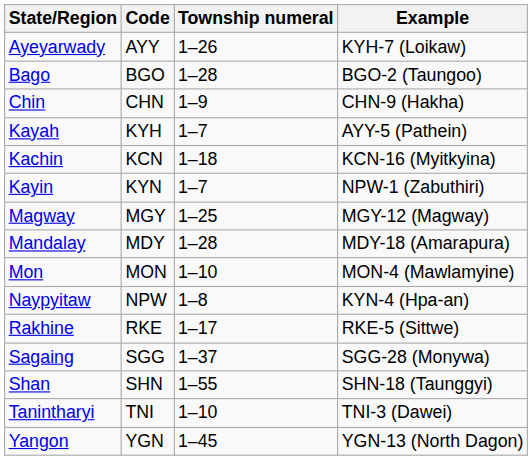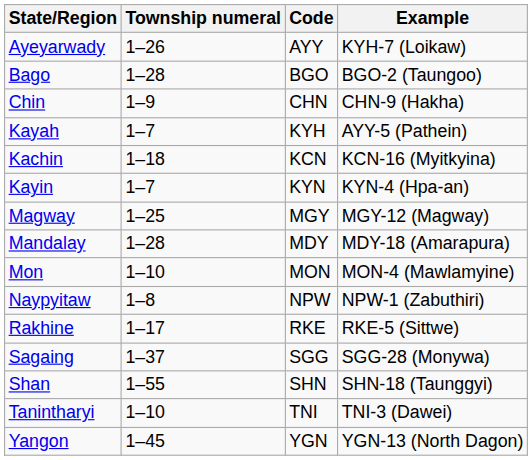 <table class="wikitable">
 <tr>
 <th>State/Region</th>
+<th>Township numeral</th>
 <th>Code</th>
-<th>Township numeral</th>
 <th>Example</th>
 </tr>
 <tr>
 <td><a href='#'>Ayeyarwady</a></td>
+<td>1–26</td>
 <td>AYY</td>
-<td>1–26</td>
 <td>KYH-7 (Loikaw)</td>
 </tr>
 <tr>
 <td><a href='#'>Bago</a></td>
+<td>1–28</td>
 <td>BGO</td>
-<td>1–28</td>
 <td>BGO-2 (Taungoo)</td>
 </tr>
 <tr>
 <td><a href='#'>Chin</a></td>
+<td>1–9</td>
 <td>CHN</td>
-<td>1–9</td>
 <td>CHN-9 (Hakha)</td>
 </tr>
 <tr>
 <td><a href='#'>Kayah</a></td>
+<td>1–7</td>
 <td>KYH</td>
-<td>1–7</td>
 <td>AYY-5 (Pathein)</td>
 </tr>
 <tr>
 <td><a href='#'>Kachin</a></td>
+<td>1–18</td>
 <td>KCN</td>
-<td>1–18</td>
 <td>KCN-16 (Myitkyina)</td>
 </tr>
 <tr>
 <td><a href='#'>Kayin</a></td>
+<td>1–7</td>
 <td>KYN</td>
-<td>1–7</td>
-<td>NPW-1 (Zabuthiri)</td>
+<td>KYN-4 (Hpa-an)</td>
 </tr>
 <tr>
 <td><a href='#'>Magway</a></td>
+<td>1–25</td>
 <td>MGY</td>
-<td>1–25</td>
 <td>MGY-12 (Magway)</td>
 </tr>
 <tr>
 <td><a href='#'>Mandalay</a></td>
+<td>1–28</td>
 <td>MDY</td>
-<td>1–28</td>
 <td>MDY-18 (Amarapura)</td>
 </tr>
 <tr>
 <td><a href='#'>Mon</a></td>
+<td>1–10</td>
 <td>MON</td>
-<td>1–10</td>
 <td>MON-4 (Mawlamyine)</td>
 </tr>
 <tr>
 <td><a href='#'>Naypyitaw</a></td>
+<td>1–8</td>
 <td>NPW</td>
-<td>1–8</td>
-<td>KYN-4 (Hpa-an)</td>
+<td>NPW-1 (Zabuthiri)</td>
 </tr>
 <tr>
 <td><a href='#'>Rakhine</a></td>
+<td>1–17</td>
 <td>RKE</td>
-<td>1–17</td>
 <td>RKE-5 (Sittwe)</td>
 </tr>
 <tr>
 <td><a href='#'>Sagaing</a></td>
+<td>1–37</td>
 <td>SGG</td>
-<td>1–37</td>
 <td>SGG-28 (Monywa)</td>
 </tr>
 <tr>
 <td><a href='#'>Shan</a></td>
+<td>1–55</td>
 <td>SHN</td>
-<td>1–55</td>
 <td>SHN-18 (Taunggyi)</td>
 </tr>
 <tr>
 <td><a href='#'>Tanintharyi</a></td>
+<td>1–10</td>
 <td>TNI</td>
-<td>1–10</td>
 <td>TNI-3 (Dawei)</td>
 </tr>
 <tr>
 <td><a href='#'>Yangon</a></td>
+<td>1–45</td>
 <td>YGN</td>
-<td>1–45</td>
 <td>YGN-13 (North Dagon)</td>
 </tr>
 </table>
